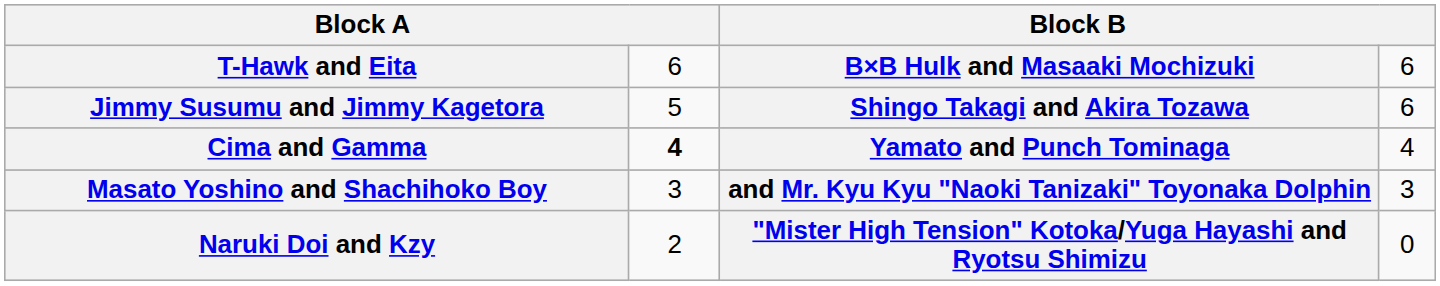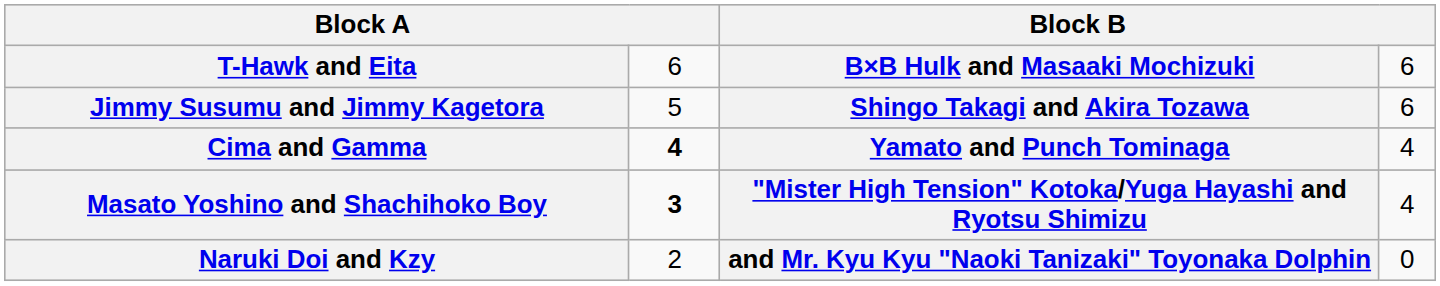 <table class="wikitable" style="margin: 1em auto 1em auto;text-align:center">
 <tr>
 <th colspan="2" style="width:50%">Block A</th>
 <th colspan="2" style="width:50%">Block B</th>
 </tr>
 <tr>
 <th><a href='#'>T-Hawk</a> and <a href='#'>Eita</a></th>
 <td style="width:35px">6</td>
 <th><a href='#'>B×B Hulk</a> and <a href='#'>Masaaki Mochizuki</a></th>
 <td style="width:35px">6</td>
 </tr>
 <tr>
 <th><a href='#'>Jimmy Susumu</a> and <a href='#'>Jimmy Kagetora</a></th>
 <td>5</td>
 <th><a href='#'>Shingo Takagi</a> and <a href='#'>Akira Tozawa</a></th>
 <td>6</td>
 </tr>
 <tr>
 <th><a href='#'>Cima</a> and <a href='#'>Gamma</a></th>
 <td><strong>4</strong></td>
 <th><a href='#'>Yamato</a> and <a href='#'>Punch Tominaga</a></th>
 <td>4</td>
 </tr>
 <tr>
 <th><a href='#'>Masato Yoshino</a> and <a href='#'>Shachihoko Boy</a></th>
-<td>3</td>
-<th><a href='#'></a> and <a href='#'>Mr. Kyu Kyu "Naoki Tanizaki" Toyonaka Dolphin</a></th>
-<td>3</td>
+<td><strong>3</strong></td>
+<th><a href='#'>"Mister High Tension" Kotoka</a>/<a href='#'>Yuga Hayashi</a> and <a href='#'>Ryotsu Shimizu</a></th>
+<td>4</td>
 </tr>
 <tr>
 <th><a href='#'>Naruki Doi</a> and <a href='#'>Kzy</a></th>
 <td>2</td>
-<th><a href='#'>"Mister High Tension" Kotoka</a>/<a href='#'>Yuga Hayashi</a> and <a href='#'>Ryotsu Shimizu</a></th>
+<th><a href='#'></a> and <a href='#'>Mr. Kyu Kyu "Naoki Tanizaki" Toyonaka Dolphin</a></th>
 <td>0</td>
 </tr>
 </table>
